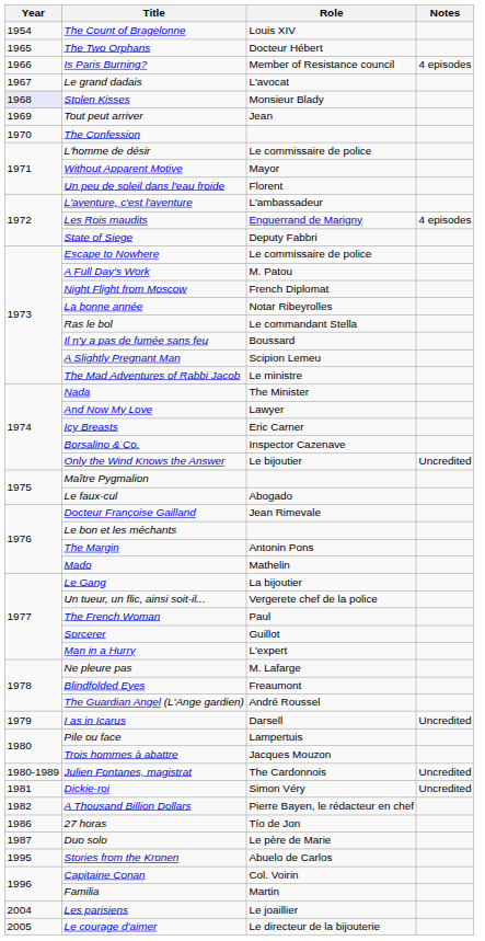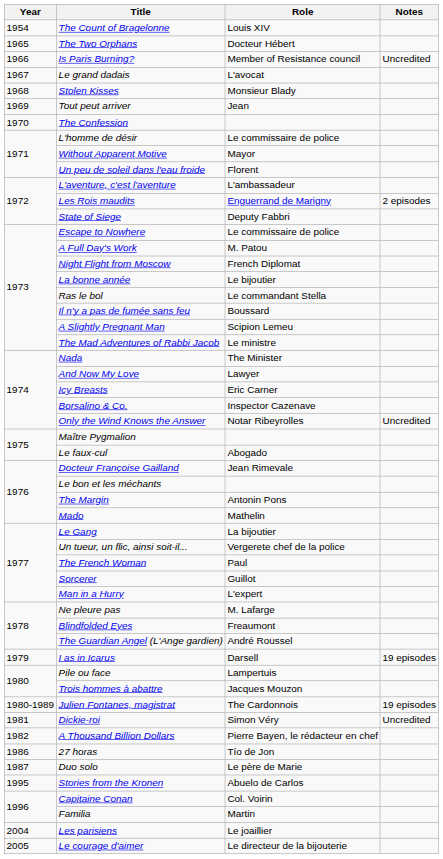 <table class="wikitable sortable">
 <tr>
 <th>Year</th>
 <th>Title</th>
 <th>Role</th>
 <th class="unsortable">Notes</th>
 </tr>
 <tr>
 <td>1954</td>
 <td><em><a href='#'>The Count of Bragelonne</a></em></td>
 <td>Louis XIV</td>
 <td></td>
 </tr>
 <tr>
 <td>1965</td>
 <td><em><a href='#'>The Two Orphans</a></em></td>
 <td>Docteur Hébert</td>
 <td></td>
 </tr>
 <tr>
 <td>1966</td>
 <td><em><a href='#'>Is Paris Burning?</a></em></td>
 <td>Member of Resistance council</td>
-<td>4 episodes</td>
+<td>Uncredited</td>
 </tr>
 <tr>
 <td>1967</td>
 <td><em>Le grand dadais</em></td>
 <td>L'avocat</td>
 <td></td>
 </tr>
 <tr>
-<td style="background: lavender;">1968</td>
+<td>1968</td>
 <td><em><a href='#'>Stolen Kisses</a></em></td>
 <td>Monsieur Blady</td>
 <td></td>
 </tr>
 <tr>
 <td>1969</td>
 <td><em>Tout peut arriver</em></td>
 <td>Jean</td>
 <td></td>
 </tr>
 <tr>
 <td>1970</td>
 <td><em><a href='#'>The Confession</a></em></td>
 <td></td>
 <td></td>
 </tr>
 <tr>
 <td rowspan=3>1971</td>
 <td><em>L'homme de désir</em></td>
 <td>Le commissaire de police</td>
 <td></td>
 </tr>
 <tr>
 <td><em><a href='#'>Without Apparent Motive</a></em></td>
 <td>Mayor</td>
 <td></td>
 </tr>
 <tr>
 <td><em><a href='#'>Un peu de soleil dans l'eau froide</a></em></td>
 <td>Florent</td>
 <td></td>
 </tr>
 <tr>
 <td rowspan=3>1972</td>
 <td><em><a href='#'>L'aventure, c'est l'aventure</a></em></td>
 <td>L'ambassadeur</td>
 <td></td>
 </tr>
 <tr>
 <td><em><a href='#'>Les Rois maudits</a></em></td>
 <td><a href='#'>Enguerrand de Marigny</a></td>
-<td>4 episodes</td>
+<td>2 episodes</td>
 </tr>
 <tr>
 <td><em><a href='#'>State of Siege</a></em></td>
 <td>Deputy Fabbri</td>
 <td></td>
 </tr>
 <tr>
 <td rowspan=8>1973</td>
 <td><em><a href='#'>Escape to Nowhere</a></em></td>
 <td>Le commissaire de police</td>
 <td></td>
 </tr>
 <tr>
 <td><em><a href='#'>A Full Day's Work</a></em></td>
 <td>M. Patou</td>
 <td></td>
 </tr>
 <tr>
 <td><em><a href='#'>Night Flight from Moscow</a></em></td>
 <td>French Diplomat</td>
 <td></td>
 </tr>
 <tr>
 <td><em><a href='#'>La bonne année</a></em></td>
-<td>Notar Ribeyrolles</td>
+<td>Le bijoutier</td>
 <td></td>
 </tr>
 <tr>
 <td><em>Ras le bol</em></td>
 <td>Le commandant Stella</td>
 <td></td>
 </tr>
 <tr>
 <td><em><a href='#'>Il n'y a pas de fumée sans feu</a></em></td>
 <td>Boussard</td>
 <td></td>
 </tr>
 <tr>
 <td><em><a href='#'>A Slightly Pregnant Man</a></em></td>
 <td>Scipion Lemeu</td>
 <td></td>
 </tr>
 <tr>
 <td><em><a href='#'>The Mad Adventures of Rabbi Jacob</a></em></td>
 <td>Le ministre</td>
 <td></td>
 </tr>
 <tr>
 <td rowspan=5>1974</td>
 <td><em><a href='#'>Nada</a></em></td>
 <td>The Minister</td>
 <td></td>
 </tr>
 <tr>
 <td><em><a href='#'>And Now My Love</a></em></td>
 <td>Lawyer</td>
 <td></td>
 </tr>
 <tr>
 <td><em><a href='#'>Icy Breasts</a></em></td>
 <td>Eric Carner</td>
 <td></td>
 </tr>
 <tr>
 <td><em><a href='#'>Borsalino & Co.</a></em></td>
 <td>Inspector Cazenave</td>
 <td></td>
 </tr>
 <tr>
 <td><em><a href='#'>Only the Wind Knows the Answer</a></em></td>
-<td>Le bijoutier</td>
+<td>Notar Ribeyrolles</td>
 <td>Uncredited</td>
 </tr>
 <tr>
 <td rowspan=2>1975</td>
 <td><em>Maître Pygmalion</em></td>
 <td></td>
 <td></td>
 </tr>
 <tr>
 <td><em>Le faux-cul</em></td>
 <td>Abogado</td>
 <td></td>
 </tr>
 <tr>
 <td rowspan=4>1976</td>
 <td><em><a href='#'>Docteur Françoise Gailland</a></em></td>
 <td>Jean Rimevale</td>
 <td></td>
 </tr>
 <tr>
 <td><em>Le bon et les méchants</em></td>
 <td></td>
 <td></td>
 </tr>
 <tr>
 <td><em><a href='#'>The Margin</a></em></td>
 <td>Antonin Pons</td>
 <td></td>
 </tr>
 <tr>
 <td><em><a href='#'>Mado</a></em></td>
 <td>Mathelin</td>
 <td></td>
 </tr>
 <tr>
 <td rowspan=5>1977</td>
 <td><em><a href='#'>Le Gang</a></em></td>
 <td>La bijoutier</td>
 <td></td>
 </tr>
 <tr>
 <td><em>Un tueur, un flic, ainsi soit-il...</em></td>
 <td>Vergerete chef de la police</td>
 <td></td>
 </tr>
 <tr>
 <td><em><a href='#'>The French Woman</a></em></td>
 <td>Paul</td>
 <td></td>
 </tr>
 <tr>
 <td><em><a href='#'>Sorcerer</a></em></td>
 <td>Guillot</td>
 <td></td>
 </tr>
 <tr>
 <td><em><a href='#'>Man in a Hurry</a></em></td>
 <td>L'expert</td>
 <td></td>
 </tr>
 <tr>
 <td rowspan=3>1978</td>
 <td><em>Ne pleure pas</em></td>
 <td>M. Lafarge</td>
 <td></td>
 </tr>
 <tr>
 <td><em><a href='#'>Blindfolded Eyes</a></em></td>
 <td>Freaumont</td>
 <td></td>
 </tr>
 <tr>
 <td><em><a href='#'>The Guardian Angel</a> (L'Ange gardien)</em></td>
 <td>André Roussel</td>
 <td></td>
 </tr>
 <tr>
 <td>1979</td>
 <td><em><a href='#'>I as in Icarus</a></em></td>
 <td>Darsell</td>
-<td>Uncredited</td>
+<td>19 episodes</td>
 </tr>
 <tr>
 <td rowspan=2>1980</td>
 <td><em>Pile ou face</em></td>
 <td>Lampertuis</td>
 <td></td>
 </tr>
 <tr>
 <td><em><a href='#'>Trois hommes à abattre</a></em></td>
 <td>Jacques Mouzon</td>
 <td></td>
 </tr>
 <tr>
 <td>1980-1989</td>
 <td><em><a href='#'>Julien Fontanes, magistrat</a></em></td>
 <td>The Cardonnois</td>
-<td>Uncredited</td>
+<td>19 episodes</td>
 </tr>
 <tr>
 <td>1981</td>
 <td><em><a href='#'>Dickie-roi</a></em></td>
 <td>Simon Véry</td>
 <td>Uncredited</td>
 </tr>
 <tr>
 <td>1982</td>
 <td><em><a href='#'>A Thousand Billion Dollars</a></em></td>
 <td>Pierre Bayen, le rédacteur en chef</td>
 <td></td>
 </tr>
 <tr>
 <td>1986</td>
 <td><em>27 horas</em></td>
 <td>Tío de Jon</td>
 <td></td>
 </tr>
 <tr>
 <td>1987</td>
 <td><em>Duo solo</em></td>
 <td>Le père de Marie</td>
 <td></td>
 </tr>
 <tr>
 <td>1995</td>
 <td><em><a href='#'>Stories from the Kronen</a></em></td>
 <td>Abuelo de Carlos</td>
 <td></td>
 </tr>
 <tr>
 <td rowspan=2>1996</td>
 <td><em><a href='#'>Capitaine Conan</a></em></td>
 <td>Col. Voirin</td>
 <td></td>
 </tr>
 <tr>
 <td><em>Familia</em></td>
 <td>Martin</td>
 <td></td>
 </tr>
 <tr>
 <td>2004</td>
 <td><em><a href='#'>Les parisiens</a></em></td>
 <td>Le joaillier</td>
 <td></td>
 </tr>
 <tr>
 <td>2005</td>
 <td><em><a href='#'>Le courage d'aimer</a></em></td>
 <td>Le directeur de la bijouterie</td>
 <td></td>
 </tr>
 </table>
